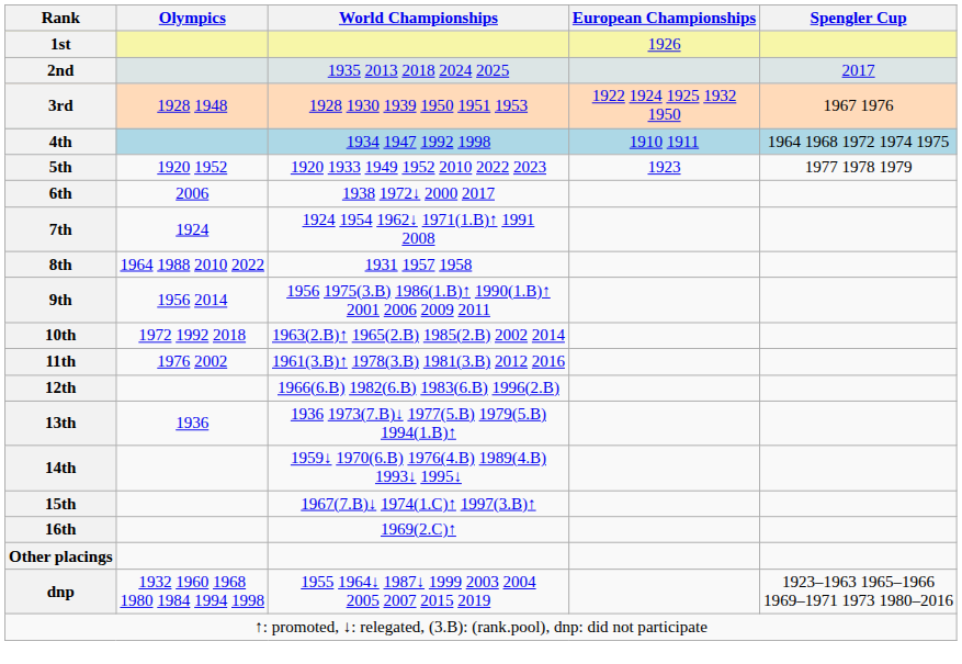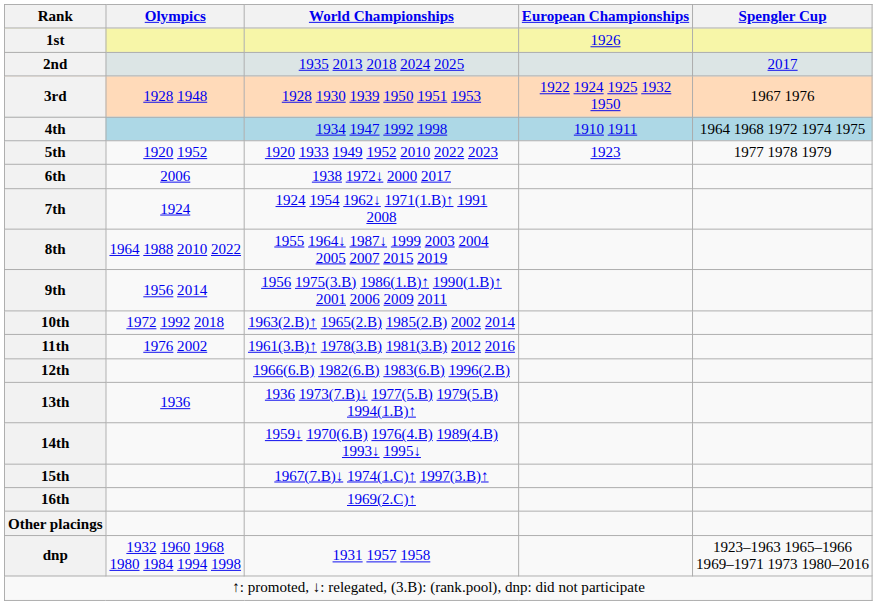 <table class="wikitable">
 <tr>
 <th>Rank</th>
 <th><a href='#'>Olympics</a></th>
 <th><a href='#'>World Championships</a></th>
 <th><a href='#'>European Championships</a></th>
 <th><a href='#'>Spengler Cup</a></th>
 </tr>
 <tr bgcolor="#F7F6A8" align="center">
 <th>1st</th>
 <td></td>
 <td></td>
 <td><a href='#'>1926</a></td>
 <td></td>
 </tr>
 <tr bgcolor="#DCE5E5" align="center">
 <th>2nd</th>
 <td></td>
 <td><a href='#'>1935</a> <a href='#'>2013</a> <a href='#'>2018</a> <a href='#'>2024</a> <a href='#'>2025</a></td>
 <td></td>
 <td><a href='#'>2017</a></td>
 </tr>
 <tr bgcolor="#FFDAB9" align="center">
 <th>3rd</th>
 <td><a href='#'>1928</a> <a href='#'>1948</a></td>
 <td><a href='#'>1928</a> <a href='#'>1930</a> <a href='#'>1939</a> <a href='#'>1950</a> <a href='#'>1951</a> <a href='#'>1953</a></td>
 <td><a href='#'>1922</a> <a href='#'>1924</a> <a href='#'>1925</a> <a href='#'>1932</a><br><a href='#'>1950</a></td>
 <td>1967 1976</td>
 </tr>
 <tr bgcolor="lightblue" align="center">
 <th>4th</th>
 <td></td>
 <td><a href='#'>1934</a> <a href='#'>1947</a> <a href='#'>1992</a> <a href='#'>1998</a></td>
 <td><a href='#'>1910</a> <a href='#'>1911</a></td>
 <td>1964 1968 1972 1974 1975</td>
 </tr>
 <tr align="center">
 <th>5th</th>
 <td><a href='#'>1920</a> <a href='#'>1952</a></td>
 <td><a href='#'>1920</a> <a href='#'>1933</a> <a href='#'>1949</a> <a href='#'>1952</a> <a href='#'>2010</a> <a href='#'>2022</a> <a href='#'>2023</a></td>
 <td><a href='#'>1923</a></td>
 <td>1977 1978 1979</td>
 </tr>
 <tr align="center">
 <th>6th</th>
 <td><a href='#'>2006</a></td>
 <td><a href='#'>1938</a> <a href='#'>1972↓</a> <a href='#'>2000</a> <a href='#'>2017</a></td>
 <td></td>
 <td></td>
 </tr>
 <tr align="center">
 <th>7th</th>
 <td><a href='#'>1924</a></td>
 <td><a href='#'>1924</a> <a href='#'>1954</a> <a href='#'>1962↓</a> <a href='#'>1971(1.B)↑</a> <a href='#'>1991</a><br><a href='#'>2008</a></td>
 <td></td>
 <td></td>
 </tr>
 <tr align="center">
 <th>8th</th>
 <td><a href='#'>1964</a> <a href='#'>1988</a> <a href='#'>2010</a> <a href='#'>2022</a></td>
-<td><a href='#'>1931</a> <a href='#'>1957</a> <a href='#'>1958</a></td>
+<td><a href='#'>1955</a> <a href='#'>1964↓</a> <a href='#'>1987↓</a> <a href='#'>1999</a> <a href='#'>2003</a> <a href='#'>2004</a><br><a href='#'>2005</a> <a href='#'>2007</a> <a href='#'>2015</a> <a href='#'>2019</a></td>
 <td></td>
 <td></td>
 </tr>
 <tr align="center">
 <th>9th</th>
 <td><a href='#'>1956</a> <a href='#'>2014</a></td>
 <td><a href='#'>1956</a> <a href='#'>1975(3.B)</a> <a href='#'>1986(1.B)↑</a> <a href='#'>1990(1.B)↑</a><br><a href='#'>2001</a> <a href='#'>2006</a> <a href='#'>2009</a> <a href='#'>2011</a></td>
 <td></td>
 <td></td>
 </tr>
 <tr align="center">
 <th>10th</th>
 <td><a href='#'>1972</a> <a href='#'>1992</a> <a href='#'>2018</a></td>
 <td><a href='#'>1963(2.B)↑</a> <a href='#'>1965(2.B)</a> <a href='#'>1985(2.B)</a> <a href='#'>2002</a> <a href='#'>2014</a></td>
 <td></td>
 <td></td>
 </tr>
 <tr align="center">
 <th>11th</th>
 <td><a href='#'>1976</a> <a href='#'>2002</a></td>
 <td><a href='#'>1961(3.B)↑</a> <a href='#'>1978(3.B)</a> <a href='#'>1981(3.B)</a> <a href='#'>2012</a> <a href='#'>2016</a></td>
 <td></td>
 <td></td>
 </tr>
 <tr align="center">
 <th>12th</th>
 <td></td>
 <td><a href='#'>1966(6.B)</a> <a href='#'>1982(6.B)</a> <a href='#'>1983(6.B)</a> <a href='#'>1996(2.B)</a></td>
 <td></td>
 <td></td>
 </tr>
 <tr align="center">
 <th>13th</th>
 <td><a href='#'>1936</a></td>
 <td><a href='#'>1936</a> <a href='#'>1973(7.B)↓</a> <a href='#'>1977(5.B)</a> <a href='#'>1979(5.B)</a><br><a href='#'>1994(1.B)↑</a></td>
 <td></td>
 <td></td>
 </tr>
 <tr align="center">
 <th>14th</th>
 <td></td>
 <td><a href='#'>1959↓</a> <a href='#'>1970(6.B)</a> <a href='#'>1976(4.B)</a> <a href='#'>1989(4.B)</a><br><a href='#'>1993↓</a> <a href='#'>1995↓</a></td>
 <td></td>
 <td></td>
 </tr>
 <tr align="center">
 <th>15th</th>
 <td></td>
 <td><a href='#'>1967(7.B)↓</a> <a href='#'>1974(1.C)↑</a> <a href='#'>1997(3.B)↑</a></td>
 <td></td>
 <td></td>
 </tr>
 <tr align="center">
 <th>16th</th>
 <td></td>
 <td><a href='#'>1969(2.C)↑</a></td>
 <td></td>
 <td></td>
 </tr>
 <tr align="center">
 <th>Other placings</th>
 <td></td>
 <td></td>
 <td></td>
 <td></td>
 </tr>
 <tr align="center">
 <th>dnp</th>
 <td><a href='#'>1932</a> <a href='#'>1960</a> <a href='#'>1968</a><br><a href='#'>1980</a> <a href='#'>1984</a> <a href='#'>1994</a> <a href='#'>1998</a></td>
-<td><a href='#'>1955</a> <a href='#'>1964↓</a> <a href='#'>1987↓</a> <a href='#'>1999</a> <a href='#'>2003</a> <a href='#'>2004</a><br><a href='#'>2005</a> <a href='#'>2007</a> <a href='#'>2015</a> <a href='#'>2019</a></td>
+<td><a href='#'>1931</a> <a href='#'>1957</a> <a href='#'>1958</a></td>
 <td></td>
 <td>1923–1963 1965–1966<br>1969–1971 1973 1980–2016</td>
 </tr>
 <tr align="center">
 <td colspan="5">↑: promoted, ↓: relegated, (3.B): (rank.pool), dnp: did not participate</td>
 </tr>
 </table>
